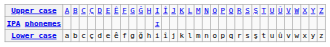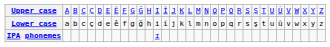 <table class="wikitable" style="text-align:center; table-layout:fixed; margin:1em auto; font-size:85%;">
 <tr>
 <th><a href='#'>Upper case</a></th>
 <td><a href='#'>A</a></td>
 <td><a href='#'>B</a></td>
 <td><a href='#'>C</a></td>
 <td><a href='#'>Ç</a></td>
 <td><a href='#'>D</a></td>
 <td><a href='#'>E</a></td>
 <td><a href='#'>Ê</a></td>
 <td><a href='#'>F</a></td>
 <td><a href='#'>G</a></td>
 <td><a href='#'>Ğ</a></td>
 <td><a href='#'>H</a></td>
 <td><a href='#'>I</a></td>
 <td><a href='#'>Î</a></td>
 <td><a href='#'>J</a></td>
 <td><a href='#'>K</a></td>
 <td><a href='#'>L</a></td>
 <td><a href='#'>M</a></td>
 <td><a href='#'>N</a></td>
 <td><a href='#'>O</a></td>
 <td><a href='#'>P</a></td>
 <td><a href='#'>Q</a></td>
 <td><a href='#'>R</a></td>
 <td><a href='#'>S</a></td>
 <td><a href='#'>Ş</a></td>
 <td><a href='#'>T</a></td>
 <td><a href='#'>U</a></td>
 <td><a href='#'>Û</a></td>
 <td><a href='#'>V</a></td>
 <td><a href='#'>W</a></td>
 <td><a href='#'>X</a></td>
 <td><a href='#'>Y</a></td>
 <td><a href='#'>Z</a></td>
 </tr>
 <tr>
+<th><a href='#'>Lower case</a></th>
+<td>a</td>
+<td>b</td>
+<td>c</td>
+<td>ç</td>
+<td>d</td>
+<td>e</td>
+<td>ê</td>
+<td>f</td>
+<td>g</td>
+<td>ğ</td>
+<td>h</td>
+<td>i</td>
+<td>î</td>
+<td>j</td>
+<td>k</td>
+<td>l</td>
+<td>m</td>
+<td>n</td>
+<td>o</td>
+<td>p</td>
+<td>q</td>
+<td>r</td>
+<td>s</td>
+<td>ş</td>
+<td>t</td>
+<td>u</td>
+<td>û</td>
+<td>v</td>
+<td>w</td>
+<td>x</td>
+<td>y</td>
+<td>z</td>
+</tr>
+<tr>
 <th><a href='#'>IPA</a> <a href='#'>phonemes</a></th>
 <td></td>
 <td></td>
 <td></td>
 <td></td>
 <td></td>
 <td></td>
 <td></td>
 <td></td>
 <td></td>
 <td></td>
 <td></td>
 <td><a href='#'>ɪ</a></td>
 <td></td>
 <td></td>
 <td></td>
 <td></td>
 <td></td>
 <td></td>
 <td></td>
 <td></td>
 <td></td>
 <td></td>
 <td></td>
 <td></td>
 <td></td>
 <td></td>
 <td></td>
 <td></td>
 <td></td>
 <td></td>
 <td></td>
 <td></td>
 </tr>
-<tr>
-<th><a href='#'>Lower case</a></th>
-<td>a</td>
-<td>b</td>
-<td>c</td>
-<td>ç</td>
-<td>d</td>
-<td>e</td>
-<td>ê</td>
-<td>f</td>
-<td>g</td>
-<td>ğ</td>
-<td>h</td>
-<td>i</td>
-<td>î</td>
-<td>j</td>
-<td>k</td>
-<td>l</td>
-<td>m</td>
-<td>n</td>
-<td>o</td>
-<td>p</td>
-<td>q</td>
-<td>r</td>
-<td>s</td>
-<td>ş</td>
-<td>t</td>
-<td>u</td>
-<td>û</td>
-<td>v</td>
-<td>w</td>
-<td>x</td>
-<td>y</td>
-<td>z</td>
-</tr>
 </table>
